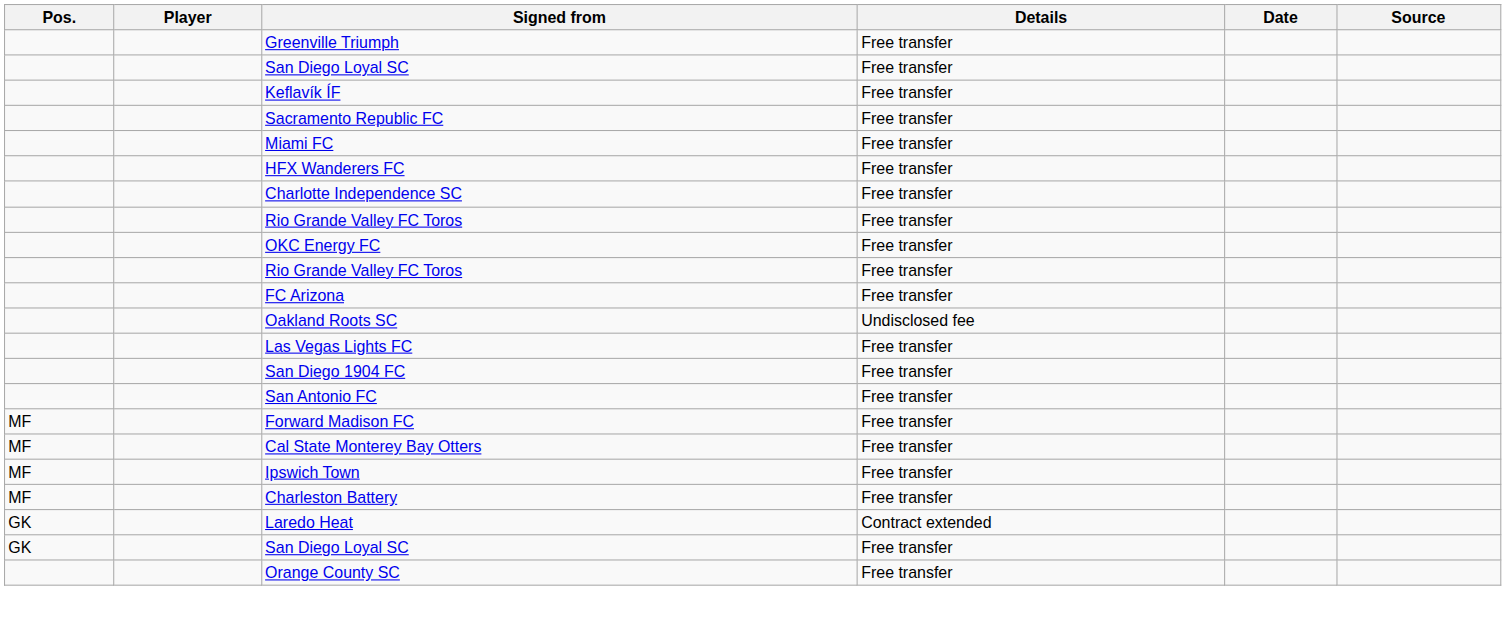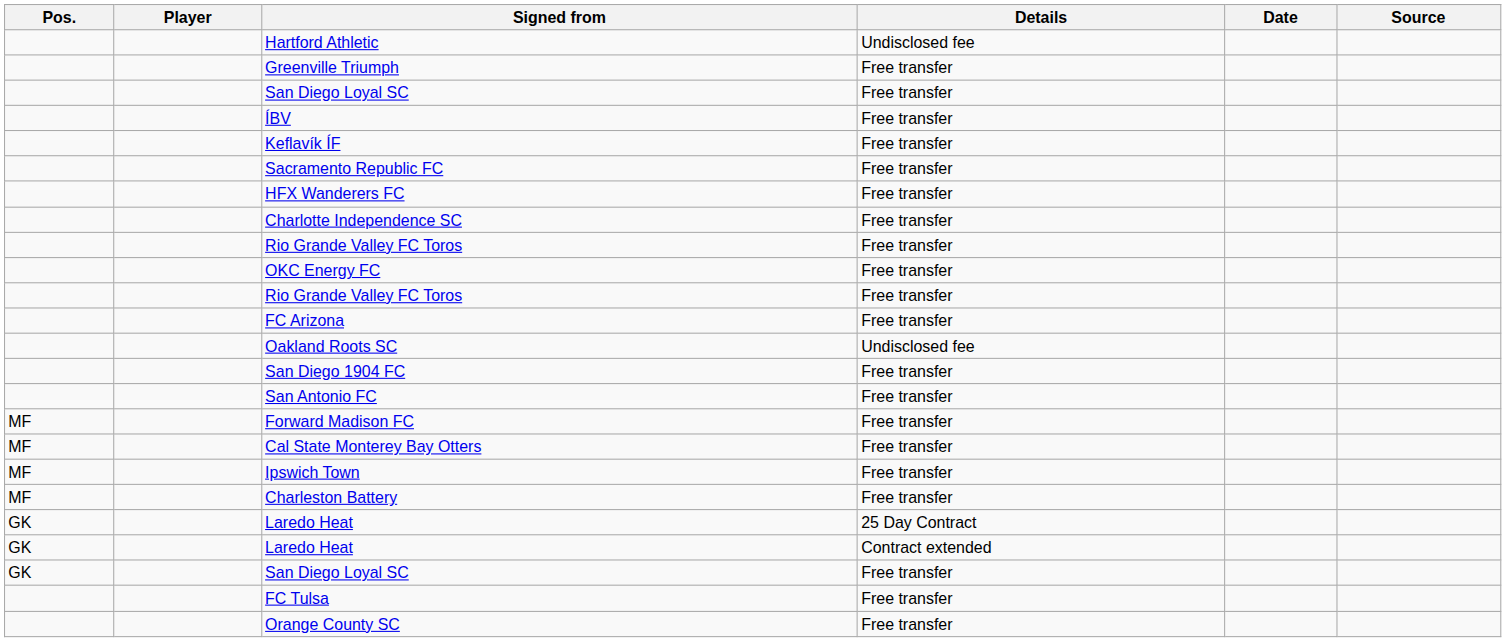 <table class="wikitable sortable" style="width:90%; text-align:center; font-size:95%; text-align:left;">
 <tr>
 <th>Pos.</th>
 <th>Player</th>
 <th>Signed from</th>
 <th>Details</th>
 <th>Date</th>
 <th>Source</th>
+</tr>
+<tr>
+<td></td>
+<td></td>
+<td> <a href='#'>Hartford Athletic</a></td>
+<td>Undisclosed fee</td>
+<td></td>
+<td></td>
 </tr>
 <tr>
 <td></td>
 <td></td>
 <td> <a href='#'>Greenville Triumph</a></td>
 <td>Free transfer</td>
 <td></td>
 <td></td>
 </tr>
 <tr>
 <td></td>
 <td></td>
 <td> <a href='#'>San Diego Loyal SC</a></td>
 <td>Free transfer</td>
 <td></td>
 <td></td>
 </tr>
 <tr>
 <td></td>
 <td></td>
+<td> <a href='#'>ÍBV</a></td>
+<td>Free transfer</td>
+<td></td>
+<td></td>
+</tr>
+<tr>
+<td></td>
+<td></td>
 <td> <a href='#'>Keflavík ÍF</a></td>
 <td>Free transfer</td>
 <td></td>
 <td></td>
 </tr>
 <tr>
 <td></td>
 <td></td>
 <td> <a href='#'>Sacramento Republic FC</a></td>
-<td>Free transfer</td>
-<td></td>
-<td></td>
-</tr>
-<tr>
-<td></td>
-<td></td>
-<td> <a href='#'>Miami FC</a></td>
 <td>Free transfer</td>
 <td></td>
 <td></td>
 </tr>
 <tr>
 <td></td>
 <td></td>
 <td> <a href='#'>HFX Wanderers FC</a></td>
 <td>Free transfer</td>
 <td></td>
 <td></td>
 </tr>
 <tr>
 <td></td>
 <td></td>
 <td> <a href='#'>Charlotte Independence SC</a></td>
 <td>Free transfer</td>
 <td></td>
 <td></td>
 </tr>
 <tr>
 <td></td>
 <td></td>
 <td> <a href='#'>Rio Grande Valley FC Toros</a></td>
 <td>Free transfer</td>
 <td></td>
 <td></td>
 </tr>
 <tr>
 <td></td>
 <td></td>
 <td> <a href='#'>OKC Energy FC</a></td>
 <td>Free transfer</td>
 <td></td>
 <td></td>
 </tr>
 <tr>
 <td></td>
 <td></td>
 <td> <a href='#'>Rio Grande Valley FC Toros</a></td>
 <td>Free transfer</td>
 <td></td>
 <td></td>
 </tr>
 <tr>
 <td></td>
 <td></td>
 <td> <a href='#'>FC Arizona</a></td>
 <td>Free transfer</td>
 <td></td>
 <td></td>
 </tr>
 <tr>
 <td></td>
 <td></td>
 <td> <a href='#'>Oakland Roots SC</a></td>
 <td>Undisclosed fee</td>
 <td></td>
 <td></td>
 </tr>
 <tr>
 <td></td>
 <td></td>
-<td> <a href='#'>Las Vegas Lights FC</a></td>
-<td>Free transfer</td>
-<td></td>
-<td></td>
-</tr>
-<tr>
-<td></td>
-<td></td>
 <td> <a href='#'>San Diego 1904 FC</a></td>
 <td>Free transfer</td>
 <td></td>
 <td></td>
 </tr>
 <tr>
 <td></td>
 <td></td>
 <td> <a href='#'>San Antonio FC</a></td>
 <td>Free transfer</td>
 <td></td>
 <td></td>
 </tr>
 <tr>
 <td>MF</td>
 <td></td>
 <td> <a href='#'>Forward Madison FC</a></td>
 <td>Free transfer</td>
 <td></td>
 <td></td>
 </tr>
 <tr>
 <td>MF</td>
 <td></td>
 <td> <a href='#'>Cal State Monterey Bay Otters</a></td>
 <td>Free transfer</td>
 <td></td>
 <td></td>
 </tr>
 <tr>
 <td>MF</td>
 <td></td>
 <td> <a href='#'>Ipswich Town</a></td>
 <td>Free transfer</td>
 <td></td>
 <td></td>
 </tr>
 <tr>
 <td>MF</td>
 <td></td>
 <td> <a href='#'>Charleston Battery</a></td>
 <td>Free transfer</td>
 <td></td>
 <td></td>
 </tr>
 <tr>
 <td>GK</td>
 <td></td>
 <td> <a href='#'>Laredo Heat</a></td>
+<td>25 Day Contract</td>
+<td></td>
+<td></td>
+</tr>
+<tr>
+<td>GK</td>
+<td></td>
+<td> <a href='#'>Laredo Heat</a></td>
 <td>Contract extended</td>
 <td></td>
 <td></td>
 </tr>
 <tr>
 <td>GK</td>
 <td></td>
 <td> <a href='#'>San Diego Loyal SC</a></td>
 <td>Free transfer</td>
 <td></td>
 <td></td>
 </tr>
 <tr>
 <td></td>
 <td></td>
+<td> <a href='#'>FC Tulsa</a></td>
+<td>Free transfer</td>
+<td></td>
+<td></td>
+</tr>
+<tr>
+<td></td>
+<td></td>
 <td> <a href='#'>Orange County SC</a></td>
 <td>Free transfer</td>
 <td></td>
 <td></td>
 </tr>
 </table>
